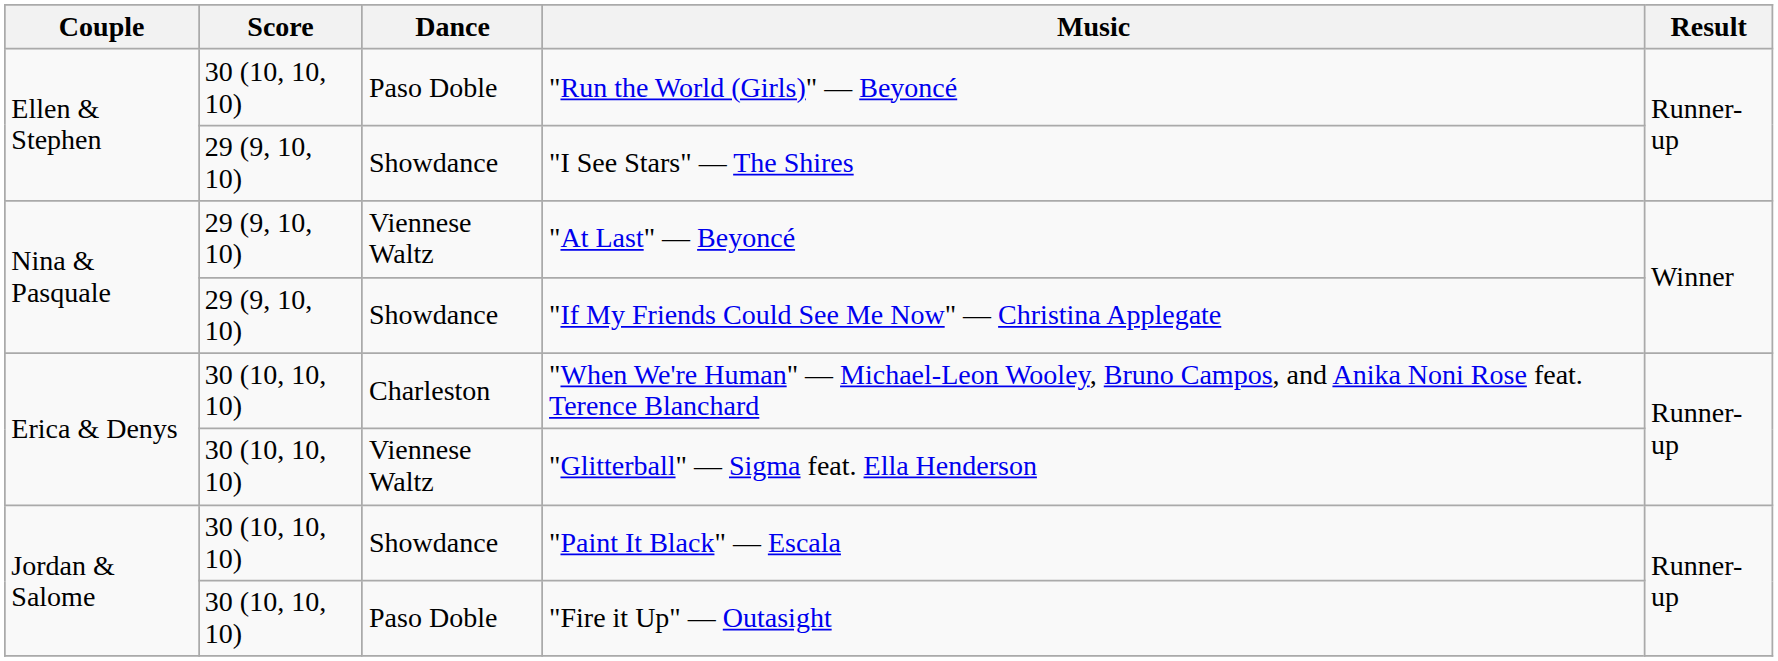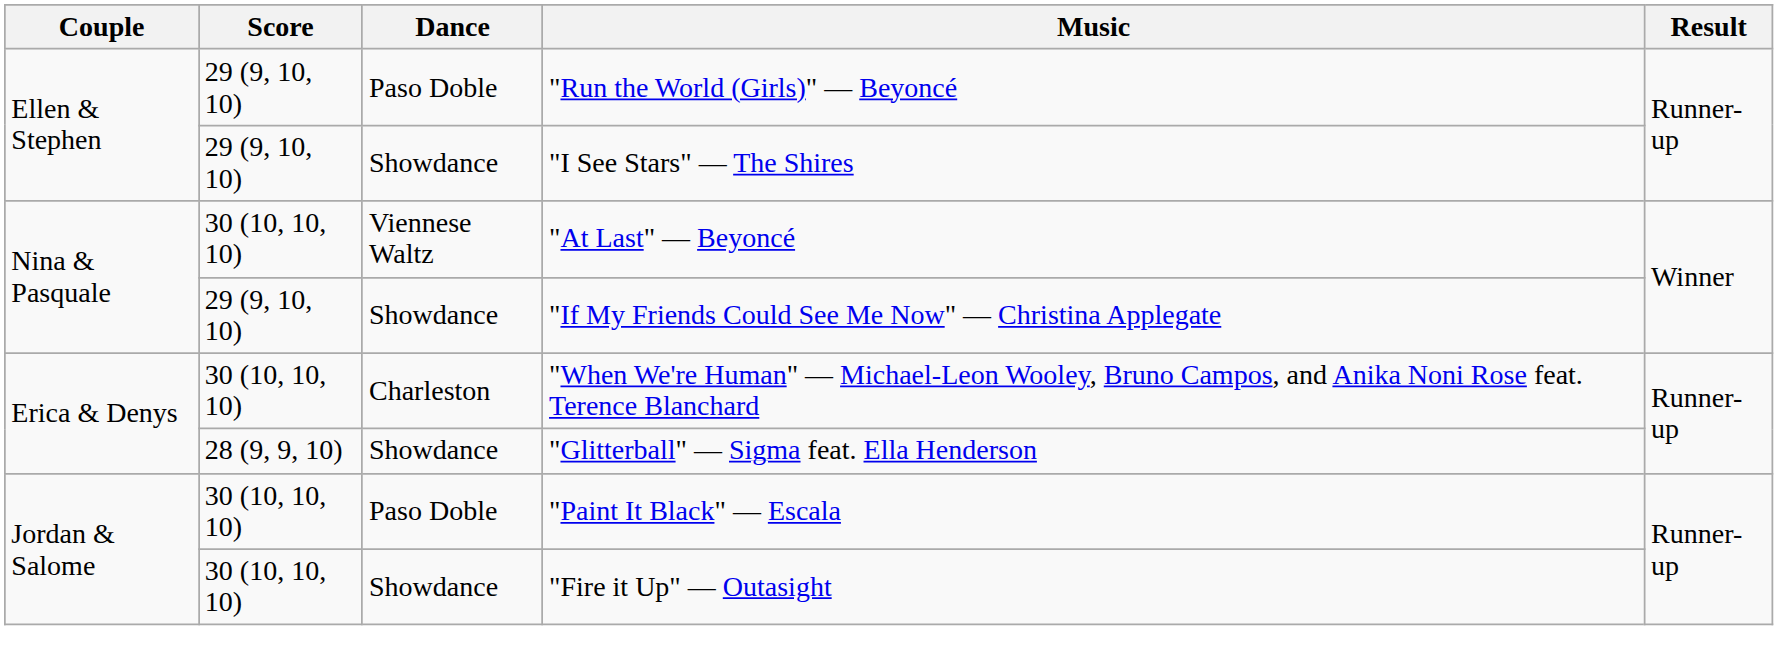 <table class="wikitable" style="width:80%;">
 <tr>
 <th>Couple</th>
 <th>Score</th>
 <th>Dance</th>
 <th>Music</th>
 <th>Result</th>
 </tr>
 <tr>
 <td rowspan="2">Ellen & Stephen</td>
-<td>30 (10, 10, 10)</td>
+<td>29 (9, 10, 10)</td>
 <td>Paso Doble</td>
 <td>"<a href='#'>Run the World (Girls)</a>" — <a href='#'>Beyoncé</a></td>
 <td rowspan="2">Runner-up</td>
 </tr>
 <tr>
 <td>29 (9, 10, 10)</td>
 <td>Showdance</td>
 <td>"I See Stars" — <a href='#'>The Shires</a></td>
 </tr>
 <tr>
 <td rowspan="2">Nina & Pasquale</td>
-<td>29 (9, 10, 10)</td>
+<td>30 (10, 10, 10)</td>
 <td>Viennese Waltz</td>
 <td>"<a href='#'>At Last</a>" — <a href='#'>Beyoncé</a></td>
 <td rowspan="2">Winner</td>
 </tr>
 <tr>
 <td>29 (9, 10, 10)</td>
 <td>Showdance</td>
 <td>"<a href='#'>If My Friends Could See Me Now</a>" — <a href='#'>Christina Applegate</a></td>
 </tr>
 <tr>
 <td rowspan="2">Erica & Denys</td>
 <td>30 (10, 10, 10)</td>
 <td>Charleston</td>
 <td>"<a href='#'>When We're Human</a>" — <a href='#'>Michael-Leon Wooley</a>, <a href='#'>Bruno Campos</a>, and <a href='#'>Anika Noni Rose</a> feat. <a href='#'>Terence Blanchard</a></td>
 <td rowspan="2">Runner-up</td>
 </tr>
 <tr>
-<td>30 (10, 10, 10)</td>
-<td>Viennese Waltz</td>
+<td>28 (9, 9, 10)</td>
+<td>Showdance</td>
 <td>"<a href='#'>Glitterball</a>" — <a href='#'>Sigma</a> feat. <a href='#'>Ella Henderson</a></td>
 </tr>
 <tr>
 <td rowspan="2">Jordan & Salome</td>
 <td>30 (10, 10, 10)</td>
-<td>Showdance</td>
+<td>Paso Doble</td>
 <td>"<a href='#'>Paint It Black</a>" — <a href='#'>Escala</a></td>
 <td rowspan="2">Runner-up</td>
 </tr>
 <tr>
 <td>30 (10, 10, 10)</td>
-<td>Paso Doble</td>
+<td>Showdance</td>
 <td>"Fire it Up" — <a href='#'>Outasight</a></td>
 </tr>
 </table>
